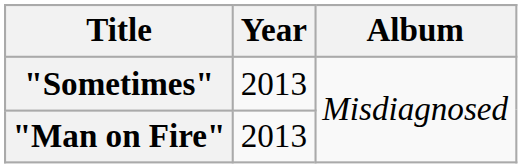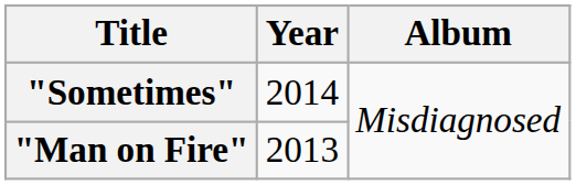 <table class="wikitable plainrowheaders" style="text-align:center;">
 <tr>
 <th>Title</th>
 <th>Year</th>
 <th>Album</th>
 </tr>
 <tr>
 <th scope="row">"Sometimes"</th>
-<td>2013</td>
+<td>2014</td>
 <td rowspan="2"><em>Misdiagnosed</em></td>
 </tr>
 <tr>
 <th scope="row">"Man on Fire"</th>
 <td>2013</td>
 </tr>
 </table>
